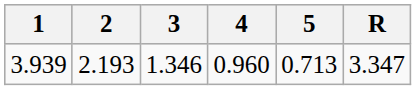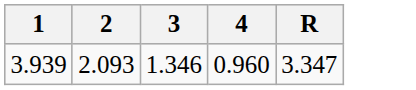 <table class=wikitable>
 <tr>
 <th>1</th>
 <th>2</th>
 <th>3</th>
 <th>4</th>
-<th>5</th>
 <th>R</th>
 </tr>
 <tr>
 <td>3.939</td>
-<td>2.193</td>
+<td>2.093</td>
 <td>1.346</td>
 <td>0.960</td>
-<td>0.713</td>
 <td>3.347</td>
 </tr>
 </table>
